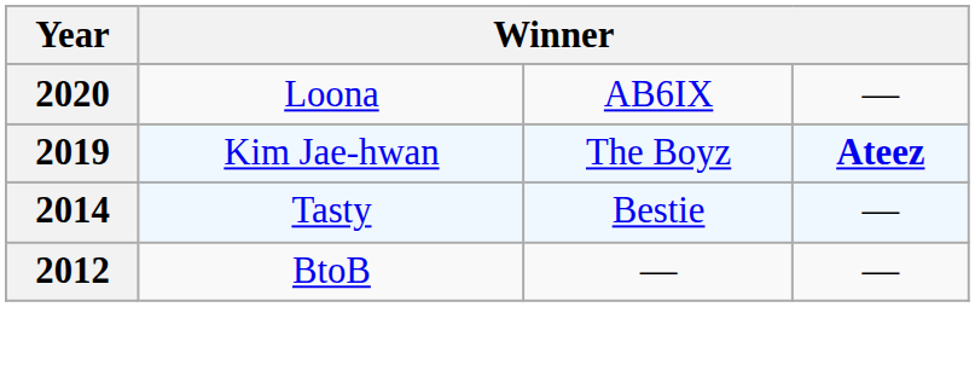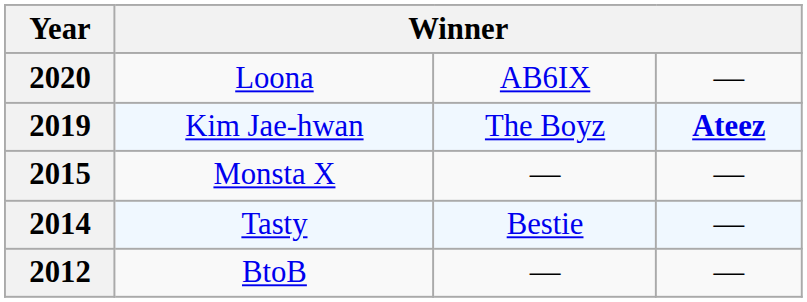 <table class="wikitable plainrowheaders" style="text-align: center">
 <tr>
 <th scope="col" width="50">Year</th>
 <th scope="col" width="350" colspan="3">Winner</th>
 </tr>
 <tr>
 <th scope="row" style="text-align:center;">2020</th>
 <td><a href='#'>Loona</a></td>
 <td><a href='#'>AB6IX</a></td>
 <td>—</td>
 </tr>
 <tr style="background:#F0F8FF">
 <th scope="row" style="text-align:center;">2019</th>
 <td><a href='#'>Kim Jae-hwan</a></td>
 <td><a href='#'>The Boyz</a></td>
 <td><strong><a href='#'>Ateez</a></strong></td>
 </tr>
+<tr>
+<th scope="row" style="text-align:center;">2015</th>
+<td><a href='#'>Monsta X</a></td>
+<td>—</td>
+<td>—</td>
+</tr>
 <tr style="background:#F0F8FF">
 <th scope="row" style="text-align:center;">2014</th>
 <td><a href='#'>Tasty</a></td>
 <td><a href='#'>Bestie</a></td>
 <td>—</td>
 </tr>
 <tr>
 <th scope="row" style="text-align:center;">2012</th>
 <td><a href='#'>BtoB</a></td>
 <td>—</td>
 <td>—</td>
 </tr>
 </table>
